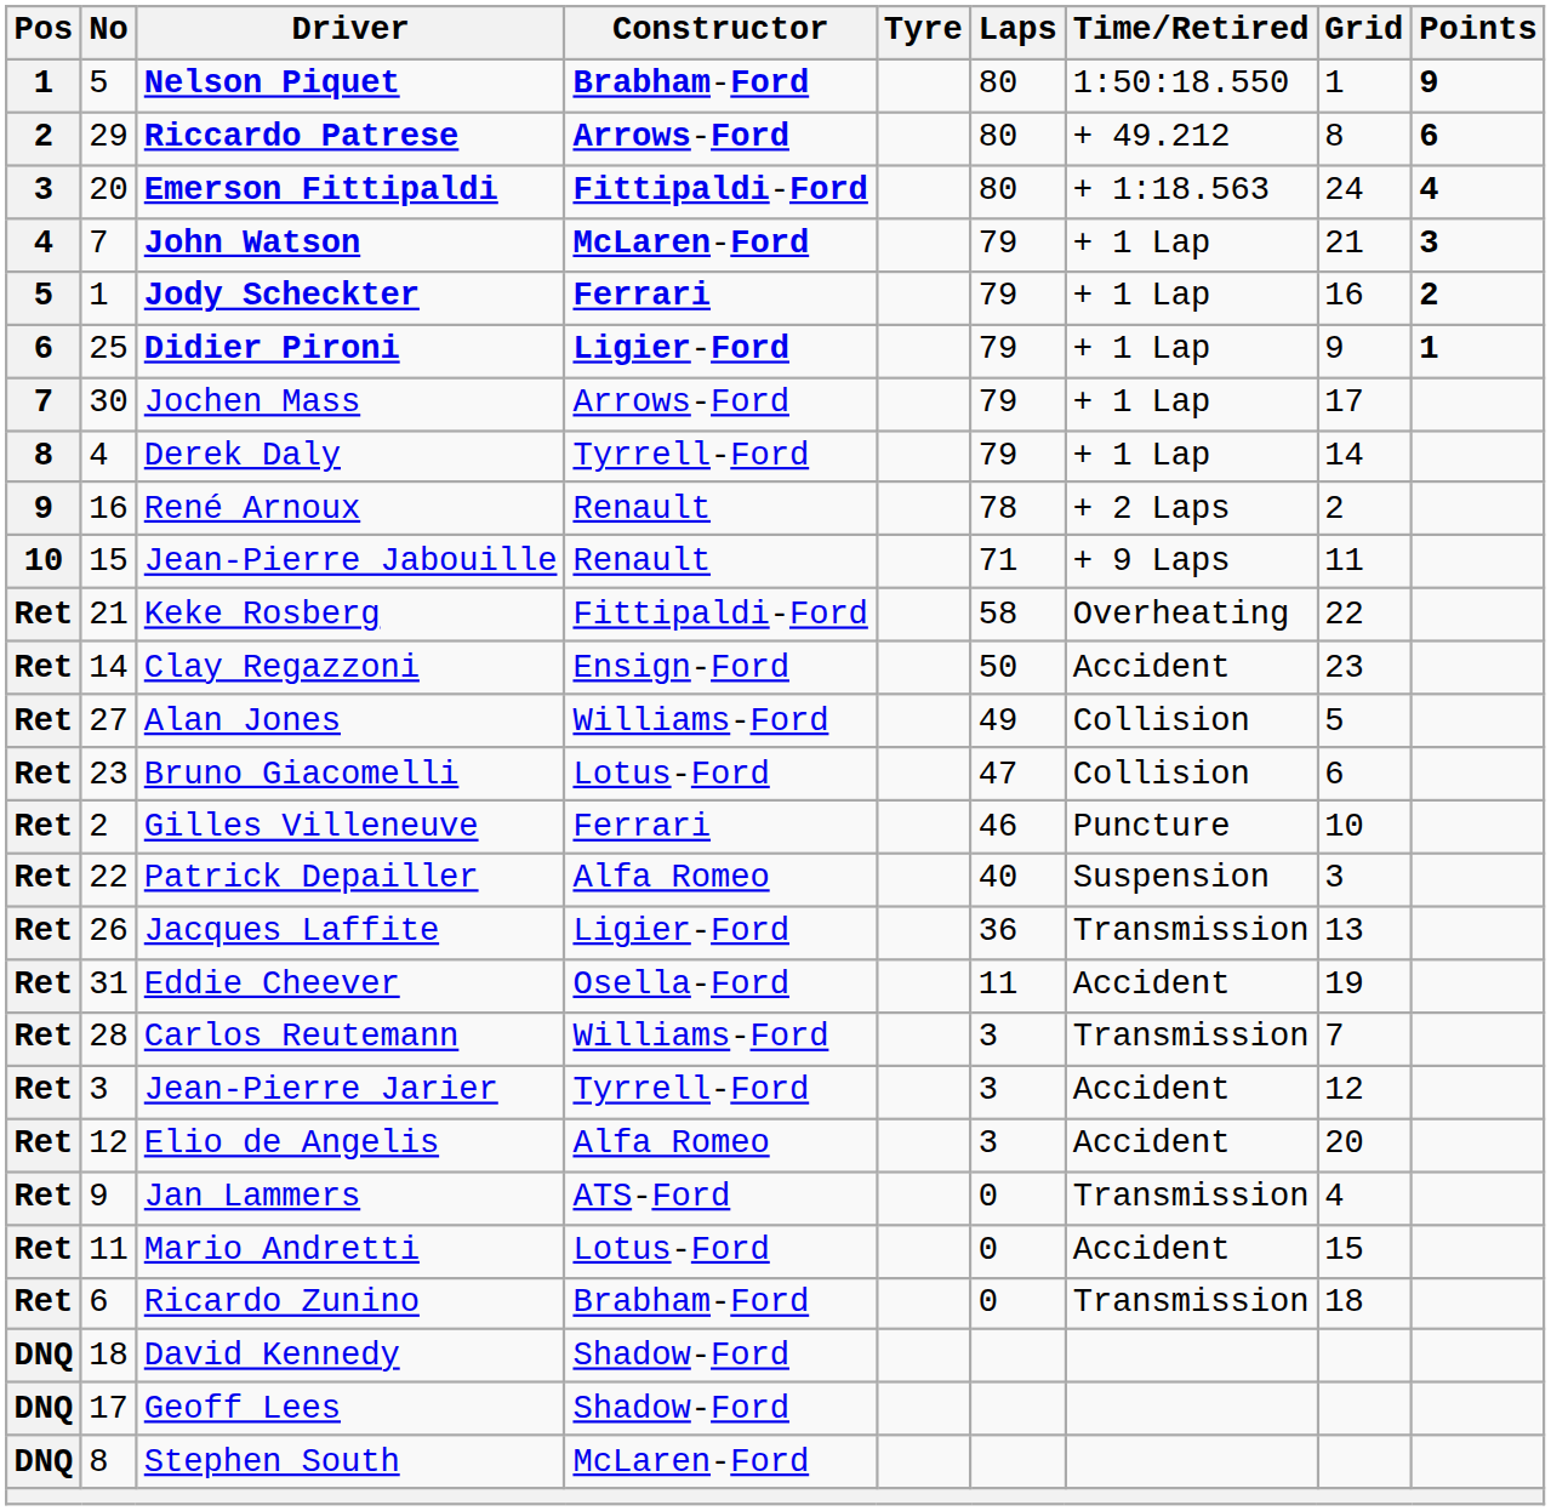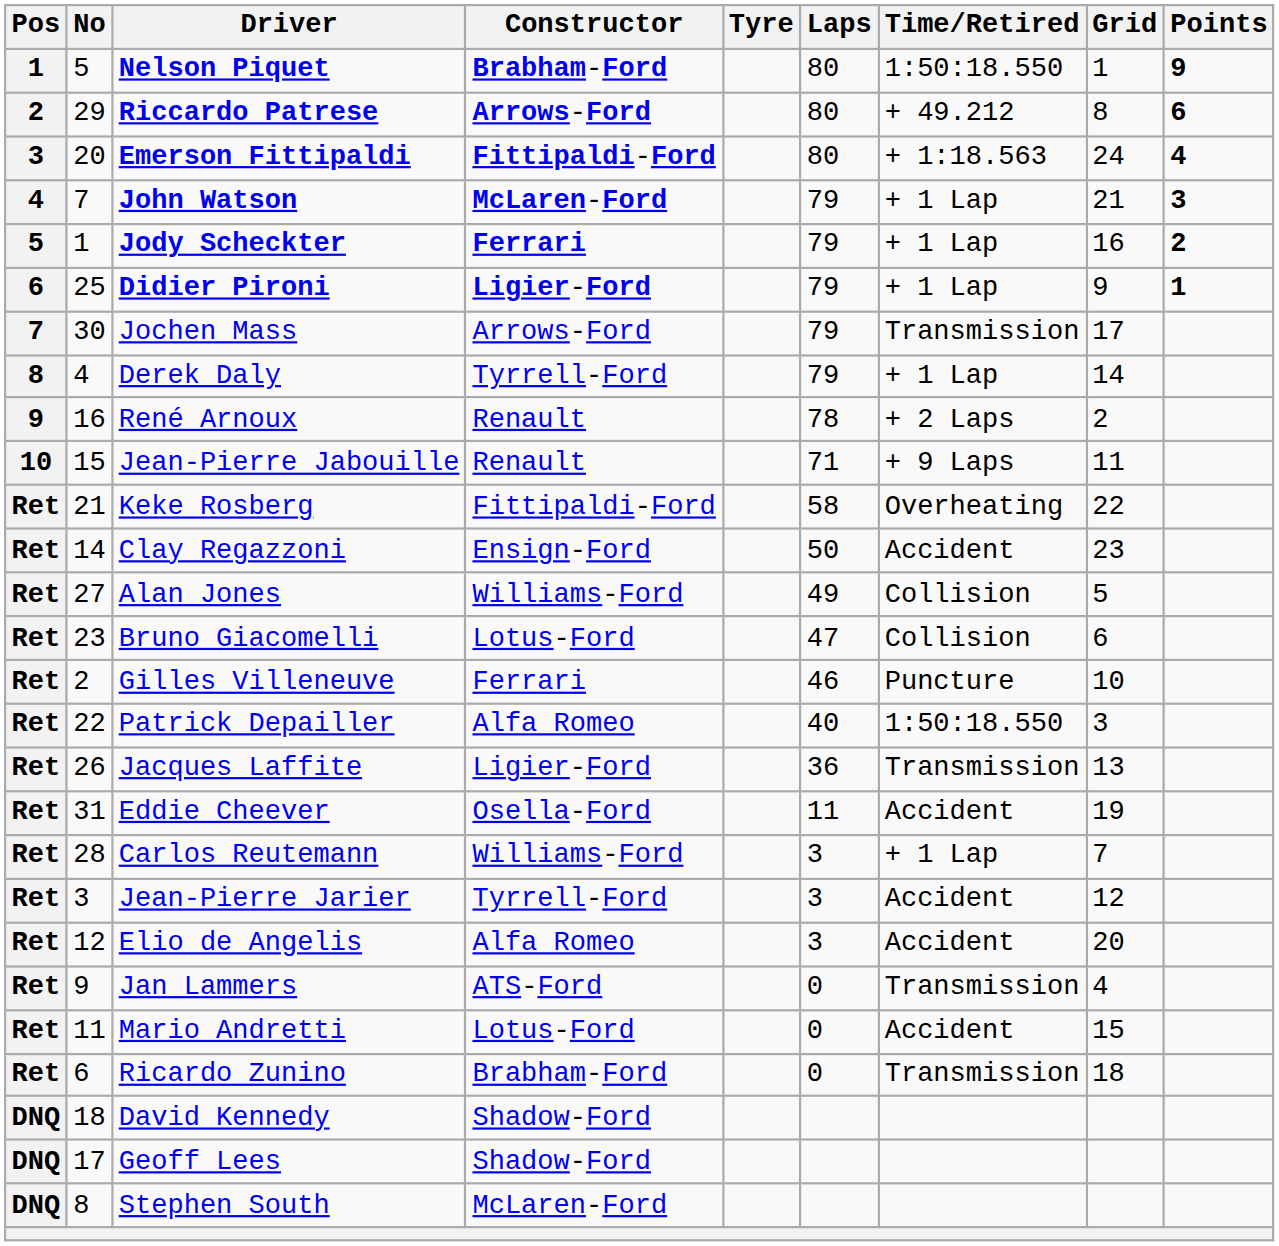 <table class="wikitable" style="font-size: 95%;">
 <tr>
 <th>Pos</th>
 <th>No</th>
 <th>Driver</th>
 <th>Constructor</th>
 <th>Tyre</th>
 <th>Laps</th>
 <th>Time/Retired</th>
 <th>Grid</th>
 <th>Points</th>
 </tr>
 <tr>
 <th>1</th>
 <td>5</td>
 <td> <strong><a href='#'>Nelson Piquet</a></strong></td>
 <td><strong><a href='#'>Brabham</a></strong>-<strong><a href='#'>Ford</a></strong></td>
 <td></td>
 <td>80</td>
 <td>1:50:18.550</td>
 <td>1</td>
 <td><strong>9</strong></td>
 </tr>
 <tr>
 <th>2</th>
 <td>29</td>
 <td> <strong><a href='#'>Riccardo Patrese</a></strong></td>
 <td><strong><a href='#'>Arrows</a></strong>-<strong><a href='#'>Ford</a></strong></td>
 <td></td>
 <td>80</td>
 <td>+ 49.212</td>
 <td>8</td>
 <td><strong>6</strong></td>
 </tr>
 <tr>
 <th>3</th>
 <td>20</td>
 <td> <strong><a href='#'>Emerson Fittipaldi</a></strong></td>
 <td><strong><a href='#'>Fittipaldi</a></strong>-<strong><a href='#'>Ford</a></strong></td>
 <td></td>
 <td>80</td>
 <td>+ 1:18.563</td>
 <td>24</td>
 <td><strong>4</strong></td>
 </tr>
 <tr>
 <th>4</th>
 <td>7</td>
 <td> <strong><a href='#'>John Watson</a></strong></td>
 <td><strong><a href='#'>McLaren</a></strong>-<strong><a href='#'>Ford</a></strong></td>
 <td></td>
 <td>79</td>
 <td>+ 1 Lap</td>
 <td>21</td>
 <td><strong>3</strong></td>
 </tr>
 <tr>
 <th>5</th>
 <td>1</td>
 <td> <strong><a href='#'>Jody Scheckter</a></strong></td>
 <td><strong><a href='#'>Ferrari</a></strong></td>
 <td></td>
 <td>79</td>
 <td>+ 1 Lap</td>
 <td>16</td>
 <td><strong>2</strong></td>
 </tr>
 <tr>
 <th>6</th>
 <td>25</td>
 <td> <strong><a href='#'>Didier Pironi</a></strong></td>
 <td><strong><a href='#'>Ligier</a></strong>-<strong><a href='#'>Ford</a></strong></td>
 <td></td>
 <td>79</td>
 <td>+ 1 Lap</td>
 <td>9</td>
 <td><strong>1</strong></td>
 </tr>
 <tr>
 <th>7</th>
 <td>30</td>
 <td> <a href='#'>Jochen Mass</a></td>
 <td><a href='#'>Arrows</a>-<a href='#'>Ford</a></td>
 <td></td>
 <td>79</td>
-<td>+ 1 Lap</td>
+<td>Transmission</td>
 <td>17</td>
 <td></td>
 </tr>
 <tr>
 <th>8</th>
 <td>4</td>
 <td> <a href='#'>Derek Daly</a></td>
 <td><a href='#'>Tyrrell</a>-<a href='#'>Ford</a></td>
 <td></td>
 <td>79</td>
 <td>+ 1 Lap</td>
 <td>14</td>
 <td></td>
 </tr>
 <tr>
 <th>9</th>
 <td>16</td>
 <td> <a href='#'>René Arnoux</a></td>
 <td><a href='#'>Renault</a></td>
 <td></td>
 <td>78</td>
 <td>+ 2 Laps</td>
 <td>2</td>
 <td></td>
 </tr>
 <tr>
 <th>10</th>
 <td>15</td>
 <td> <a href='#'>Jean-Pierre Jabouille</a></td>
 <td><a href='#'>Renault</a></td>
 <td></td>
 <td>71</td>
 <td>+ 9 Laps</td>
 <td>11</td>
 <td></td>
 </tr>
 <tr>
 <th>Ret</th>
 <td>21</td>
 <td> <a href='#'>Keke Rosberg</a></td>
 <td><a href='#'>Fittipaldi</a>-<a href='#'>Ford</a></td>
 <td></td>
 <td>58</td>
 <td>Overheating</td>
 <td>22</td>
 <td></td>
 </tr>
 <tr>
 <th>Ret</th>
 <td>14</td>
 <td> <a href='#'>Clay Regazzoni</a></td>
 <td><a href='#'>Ensign</a>-<a href='#'>Ford</a></td>
 <td></td>
 <td>50</td>
 <td>Accident</td>
 <td>23</td>
 <td></td>
 </tr>
 <tr>
 <th>Ret</th>
 <td>27</td>
 <td> <a href='#'>Alan Jones</a></td>
 <td><a href='#'>Williams</a>-<a href='#'>Ford</a></td>
 <td></td>
 <td>49</td>
 <td>Collision</td>
 <td>5</td>
 <td></td>
 </tr>
 <tr>
 <th>Ret</th>
 <td>23</td>
 <td> <a href='#'>Bruno Giacomelli</a></td>
 <td><a href='#'>Lotus</a>-<a href='#'>Ford</a></td>
 <td></td>
 <td>47</td>
 <td>Collision</td>
 <td>6</td>
 <td></td>
 </tr>
 <tr>
 <th>Ret</th>
 <td>2</td>
 <td> <a href='#'>Gilles Villeneuve</a></td>
 <td><a href='#'>Ferrari</a></td>
 <td></td>
 <td>46</td>
 <td>Puncture</td>
 <td>10</td>
 <td></td>
 </tr>
 <tr>
 <th>Ret</th>
 <td>22</td>
 <td> <a href='#'>Patrick Depailler</a></td>
 <td><a href='#'>Alfa Romeo</a></td>
 <td></td>
 <td>40</td>
-<td>Suspension</td>
+<td>1:50:18.550</td>
 <td>3</td>
 <td></td>
 </tr>
 <tr>
 <th>Ret</th>
 <td>26</td>
 <td> <a href='#'>Jacques Laffite</a></td>
 <td><a href='#'>Ligier</a>-<a href='#'>Ford</a></td>
 <td></td>
 <td>36</td>
 <td>Transmission</td>
 <td>13</td>
 <td></td>
 </tr>
 <tr>
 <th>Ret</th>
 <td>31</td>
 <td> <a href='#'>Eddie Cheever</a></td>
 <td><a href='#'>Osella</a>-<a href='#'>Ford</a></td>
 <td></td>
 <td>11</td>
 <td>Accident</td>
 <td>19</td>
 <td></td>
 </tr>
 <tr>
 <th>Ret</th>
 <td>28</td>
 <td> <a href='#'>Carlos Reutemann</a></td>
 <td><a href='#'>Williams</a>-<a href='#'>Ford</a></td>
 <td></td>
 <td>3</td>
-<td>Transmission</td>
+<td>+ 1 Lap</td>
 <td>7</td>
 <td></td>
 </tr>
 <tr>
 <th>Ret</th>
 <td>3</td>
 <td> <a href='#'>Jean-Pierre Jarier</a></td>
 <td><a href='#'>Tyrrell</a>-<a href='#'>Ford</a></td>
 <td></td>
 <td>3</td>
 <td>Accident</td>
 <td>12</td>
 <td></td>
 </tr>
 <tr>
 <th>Ret</th>
 <td>12</td>
 <td> <a href='#'>Elio de Angelis</a></td>
 <td><a href='#'>Alfa Romeo</a></td>
 <td></td>
 <td>3</td>
 <td>Accident</td>
 <td>20</td>
 <td></td>
 </tr>
 <tr>
 <th>Ret</th>
 <td>9</td>
 <td> <a href='#'>Jan Lammers</a></td>
 <td><a href='#'>ATS</a>-<a href='#'>Ford</a></td>
 <td></td>
 <td>0</td>
 <td>Transmission</td>
 <td>4</td>
 <td></td>
 </tr>
 <tr>
 <th>Ret</th>
 <td>11</td>
 <td> <a href='#'>Mario Andretti</a></td>
 <td><a href='#'>Lotus</a>-<a href='#'>Ford</a></td>
 <td></td>
 <td>0</td>
 <td>Accident</td>
 <td>15</td>
 <td></td>
 </tr>
 <tr>
 <th>Ret</th>
 <td>6</td>
 <td> <a href='#'>Ricardo Zunino</a></td>
 <td><a href='#'>Brabham</a>-<a href='#'>Ford</a></td>
 <td></td>
 <td>0</td>
 <td>Transmission</td>
 <td>18</td>
 <td></td>
 </tr>
 <tr>
 <th>DNQ</th>
 <td>18</td>
 <td> <a href='#'>David Kennedy</a></td>
 <td><a href='#'>Shadow</a>-<a href='#'>Ford</a></td>
 <td></td>
 <td></td>
 <td></td>
 <td></td>
 <td></td>
 </tr>
 <tr>
 <th>DNQ</th>
 <td>17</td>
 <td> <a href='#'>Geoff Lees</a></td>
 <td><a href='#'>Shadow</a>-<a href='#'>Ford</a></td>
 <td></td>
 <td></td>
 <td></td>
 <td></td>
 <td></td>
 </tr>
 <tr>
 <th>DNQ</th>
 <td>8</td>
 <td> <a href='#'>Stephen South</a></td>
 <td><a href='#'>McLaren</a>-<a href='#'>Ford</a></td>
 <td></td>
 <td></td>
 <td></td>
 <td></td>
 <td></td>
 </tr>
 <tr>
 <th colspan="9"></th>
 </tr>
 </table>
